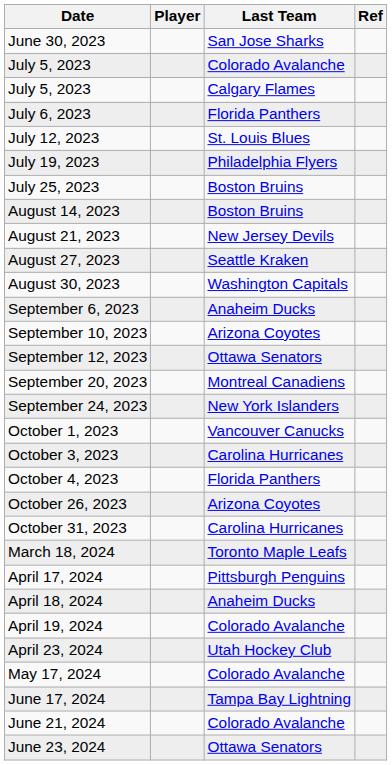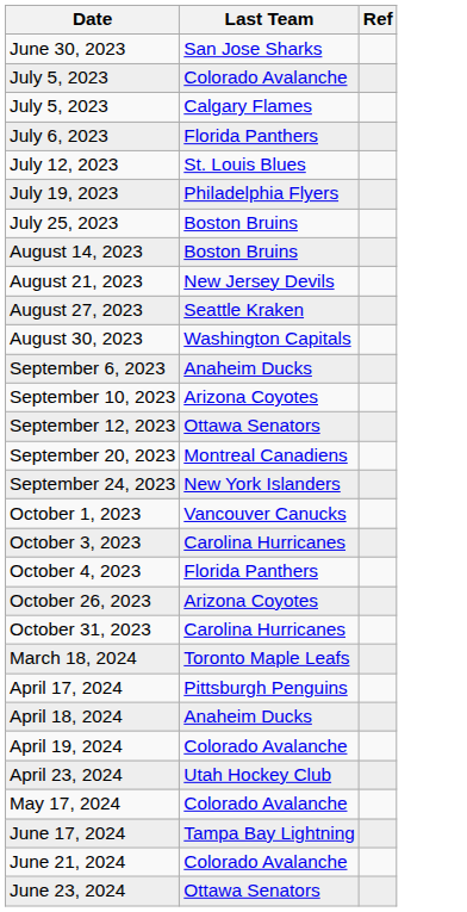 <table class="wikitable sortable">
 <tr>
 <th>Date</th>
-<th>Player</th>
 <th>Last Team</th>
 <th>Ref</th>
 </tr>
 <tr>
 <td>June 30, 2023</td>
-<td></td>
 <td><a href='#'>San Jose Sharks</a></td>
 <td></td>
 </tr>
 <tr bgcolor="eeeeee">
 <td>July 5, 2023</td>
-<td></td>
 <td><a href='#'>Colorado Avalanche</a></td>
 <td></td>
 </tr>
 <tr>
 <td>July 5, 2023</td>
-<td></td>
 <td><a href='#'>Calgary Flames</a></td>
 <td></td>
 </tr>
 <tr bgcolor="eeeeee">
 <td>July 6, 2023</td>
-<td></td>
 <td><a href='#'>Florida Panthers</a></td>
 <td></td>
 </tr>
 <tr>
 <td>July 12, 2023</td>
-<td></td>
 <td><a href='#'>St. Louis Blues</a></td>
 <td></td>
 </tr>
 <tr bgcolor="eeeeee">
 <td>July 19, 2023</td>
-<td></td>
 <td><a href='#'>Philadelphia Flyers</a></td>
 <td></td>
 </tr>
 <tr>
 <td>July 25, 2023</td>
-<td></td>
 <td><a href='#'>Boston Bruins</a></td>
 <td></td>
 </tr>
 <tr bgcolor="eeeeee">
 <td>August 14, 2023</td>
-<td></td>
 <td><a href='#'>Boston Bruins</a></td>
 <td></td>
 </tr>
 <tr>
 <td>August 21, 2023</td>
-<td></td>
 <td><a href='#'>New Jersey Devils</a></td>
 <td></td>
 </tr>
 <tr bgcolor="eeeeee">
 <td>August 27, 2023</td>
-<td></td>
 <td><a href='#'>Seattle Kraken</a></td>
 <td></td>
 </tr>
 <tr>
 <td>August 30, 2023</td>
-<td></td>
 <td><a href='#'>Washington Capitals</a></td>
 <td></td>
 </tr>
 <tr bgcolor="eeeeee">
 <td>September 6, 2023</td>
-<td></td>
 <td><a href='#'>Anaheim Ducks</a></td>
 <td></td>
 </tr>
 <tr>
 <td>September 10, 2023</td>
-<td></td>
 <td><a href='#'>Arizona Coyotes</a></td>
 <td></td>
 </tr>
 <tr bgcolor="eeeeee">
 <td>September 12, 2023</td>
-<td></td>
 <td><a href='#'>Ottawa Senators</a></td>
 <td></td>
 </tr>
 <tr>
 <td>September 20, 2023</td>
-<td></td>
 <td><a href='#'>Montreal Canadiens</a></td>
 <td></td>
 </tr>
 <tr bgcolor="eeeeee">
 <td>September 24, 2023</td>
-<td></td>
 <td><a href='#'>New York Islanders</a></td>
 <td></td>
 </tr>
 <tr>
 <td>October 1, 2023</td>
-<td></td>
 <td><a href='#'>Vancouver Canucks</a></td>
 <td></td>
 </tr>
 <tr bgcolor="eeeeee">
 <td>October 3, 2023</td>
-<td></td>
 <td><a href='#'>Carolina Hurricanes</a></td>
 <td></td>
 </tr>
 <tr>
 <td>October 4, 2023</td>
-<td></td>
 <td><a href='#'>Florida Panthers</a></td>
 <td></td>
 </tr>
 <tr bgcolor="eeeeee">
 <td>October 26, 2023</td>
-<td></td>
 <td><a href='#'>Arizona Coyotes</a></td>
 <td></td>
 </tr>
 <tr>
 <td>October 31, 2023</td>
-<td></td>
 <td><a href='#'>Carolina Hurricanes</a></td>
 <td></td>
 </tr>
 <tr bgcolor="eeeeee">
 <td>March 18, 2024</td>
-<td></td>
 <td><a href='#'>Toronto Maple Leafs</a></td>
 <td></td>
 </tr>
 <tr>
 <td>April 17, 2024</td>
-<td></td>
 <td><a href='#'>Pittsburgh Penguins</a></td>
 <td></td>
 </tr>
 <tr bgcolor="eeeeee">
 <td>April 18, 2024</td>
-<td></td>
 <td><a href='#'>Anaheim Ducks</a></td>
 <td></td>
 </tr>
 <tr>
 <td>April 19, 2024</td>
-<td></td>
 <td><a href='#'>Colorado Avalanche</a></td>
 <td></td>
 </tr>
 <tr bgcolor="eeeeee">
 <td>April 23, 2024</td>
-<td></td>
 <td><a href='#'>Utah Hockey Club</a></td>
 <td></td>
 </tr>
 <tr>
 <td>May 17, 2024</td>
-<td></td>
 <td><a href='#'>Colorado Avalanche</a></td>
 <td></td>
 </tr>
 <tr bgcolor="eeeeee">
 <td>June 17, 2024</td>
-<td></td>
 <td><a href='#'>Tampa Bay Lightning</a></td>
 <td></td>
 </tr>
 <tr>
 <td>June 21, 2024</td>
-<td></td>
 <td><a href='#'>Colorado Avalanche</a></td>
 <td></td>
 </tr>
 <tr bgcolor="eeeeee">
 <td>June 23, 2024</td>
-<td></td>
 <td><a href='#'>Ottawa Senators</a></td>
 <td></td>
 </tr>
 </table>
